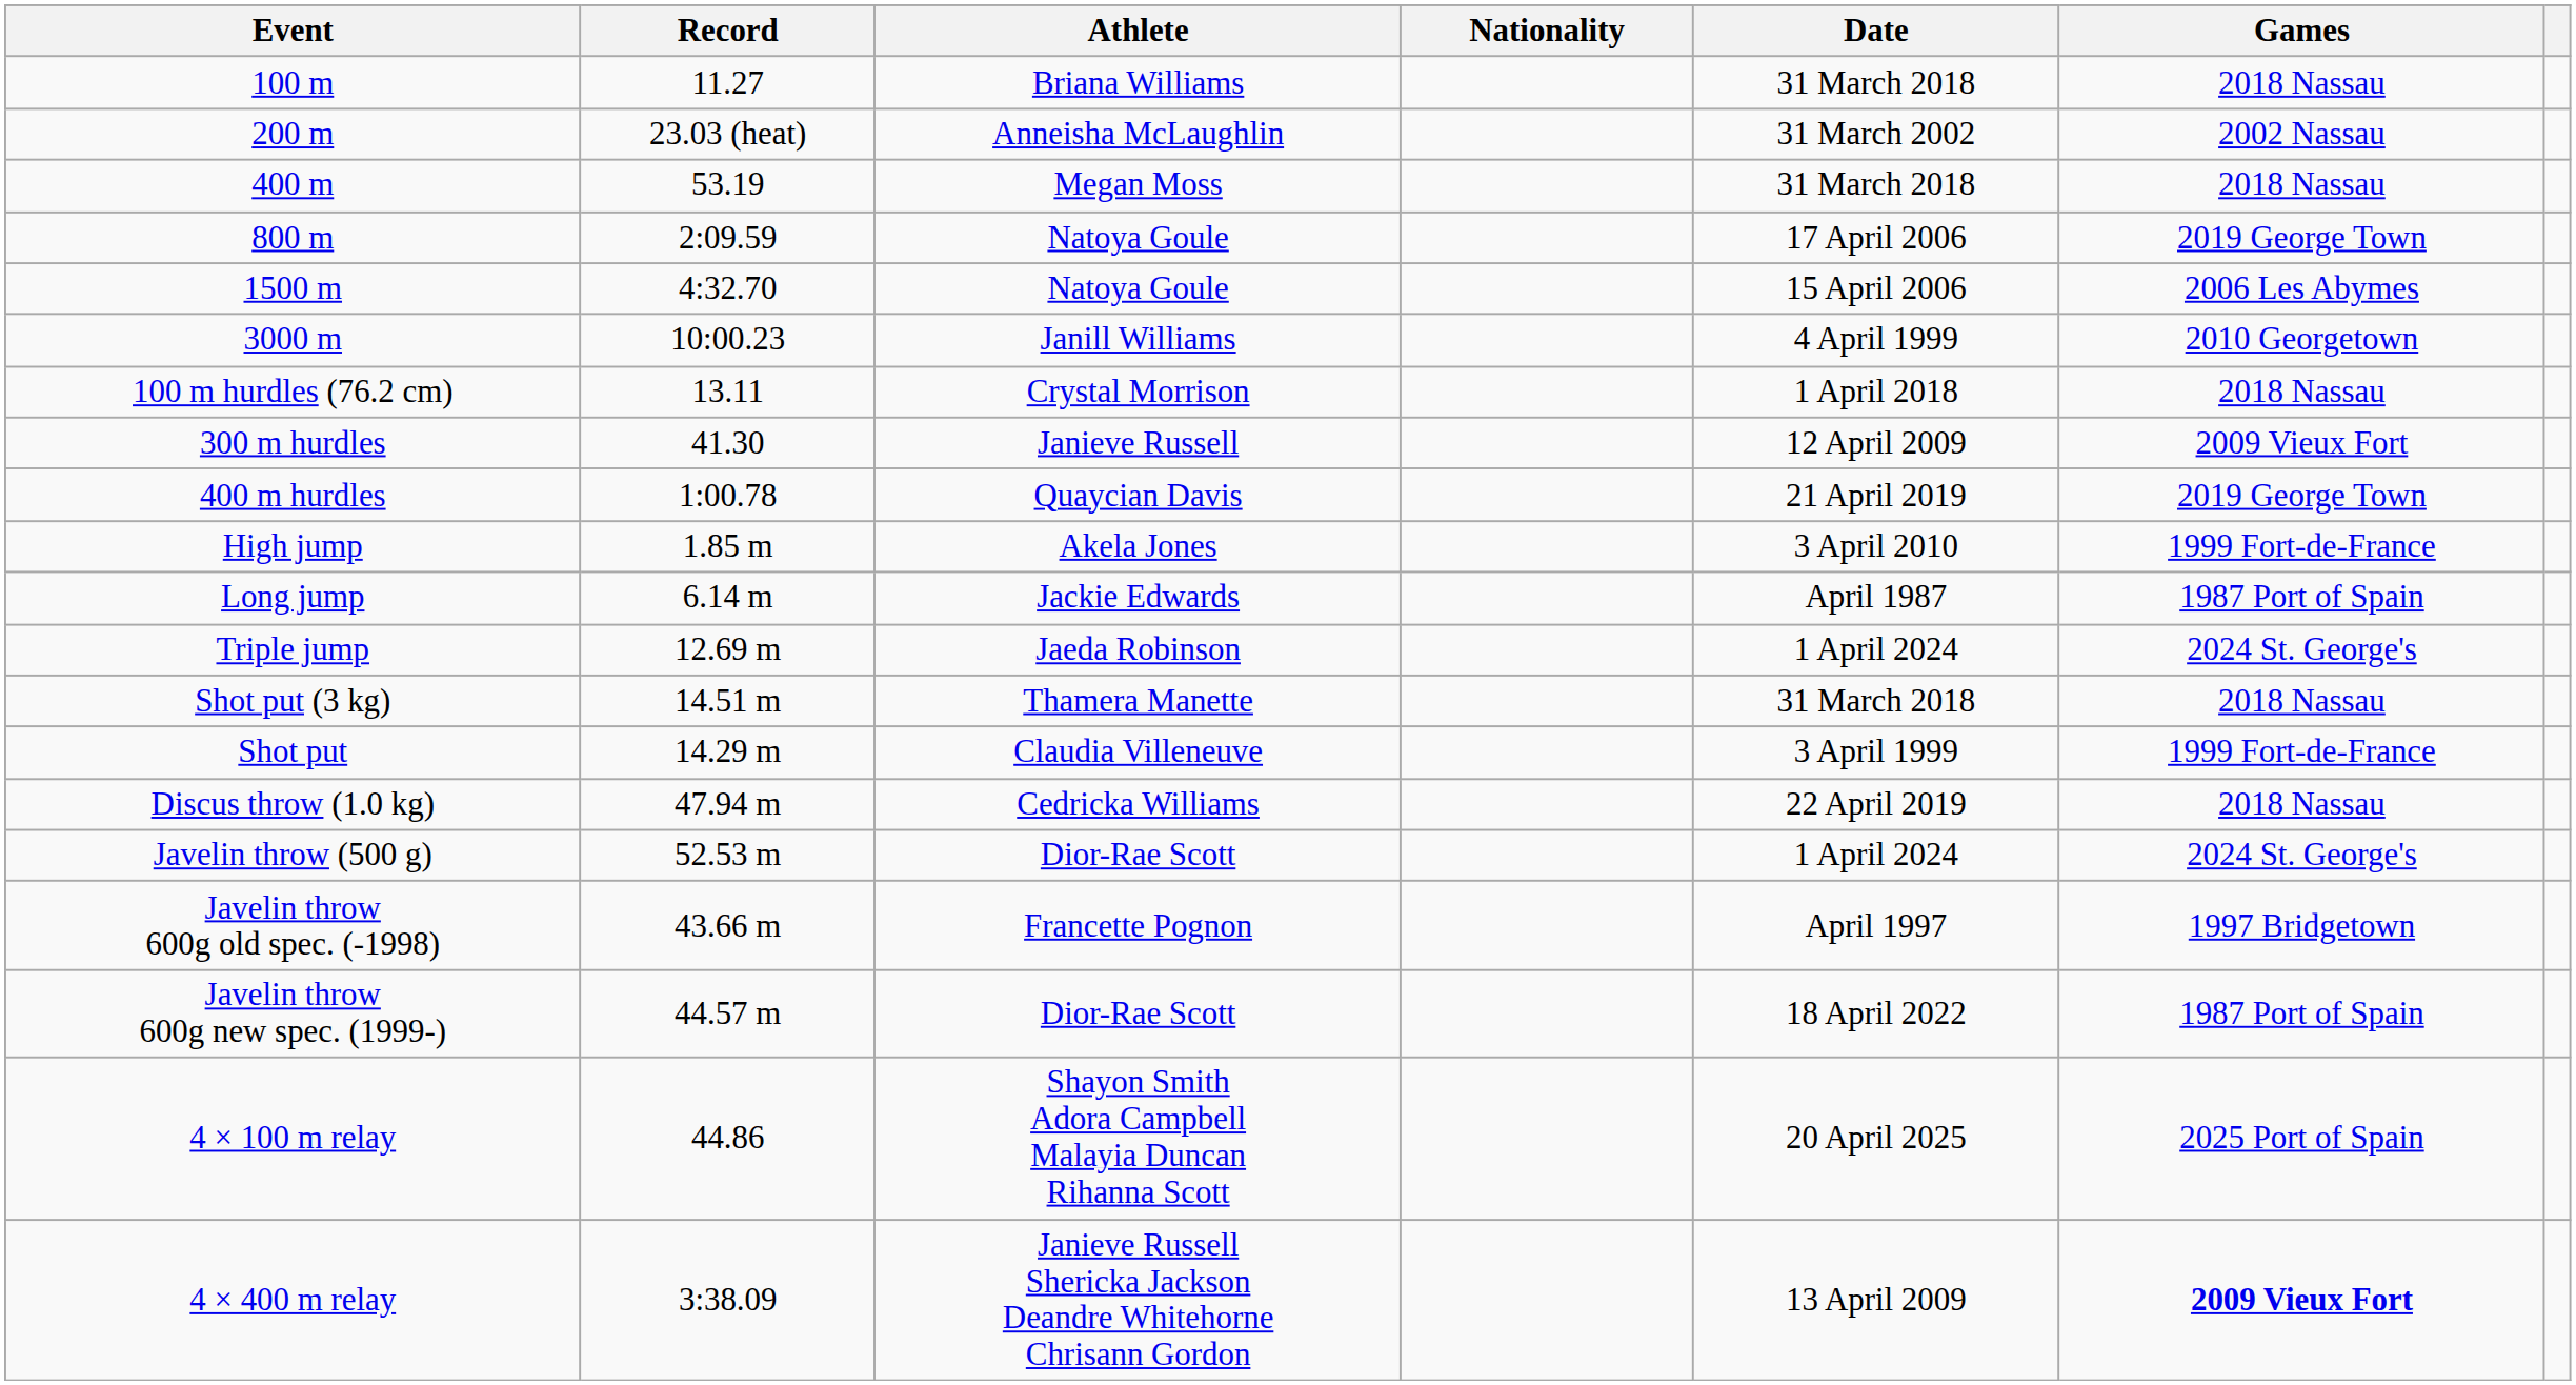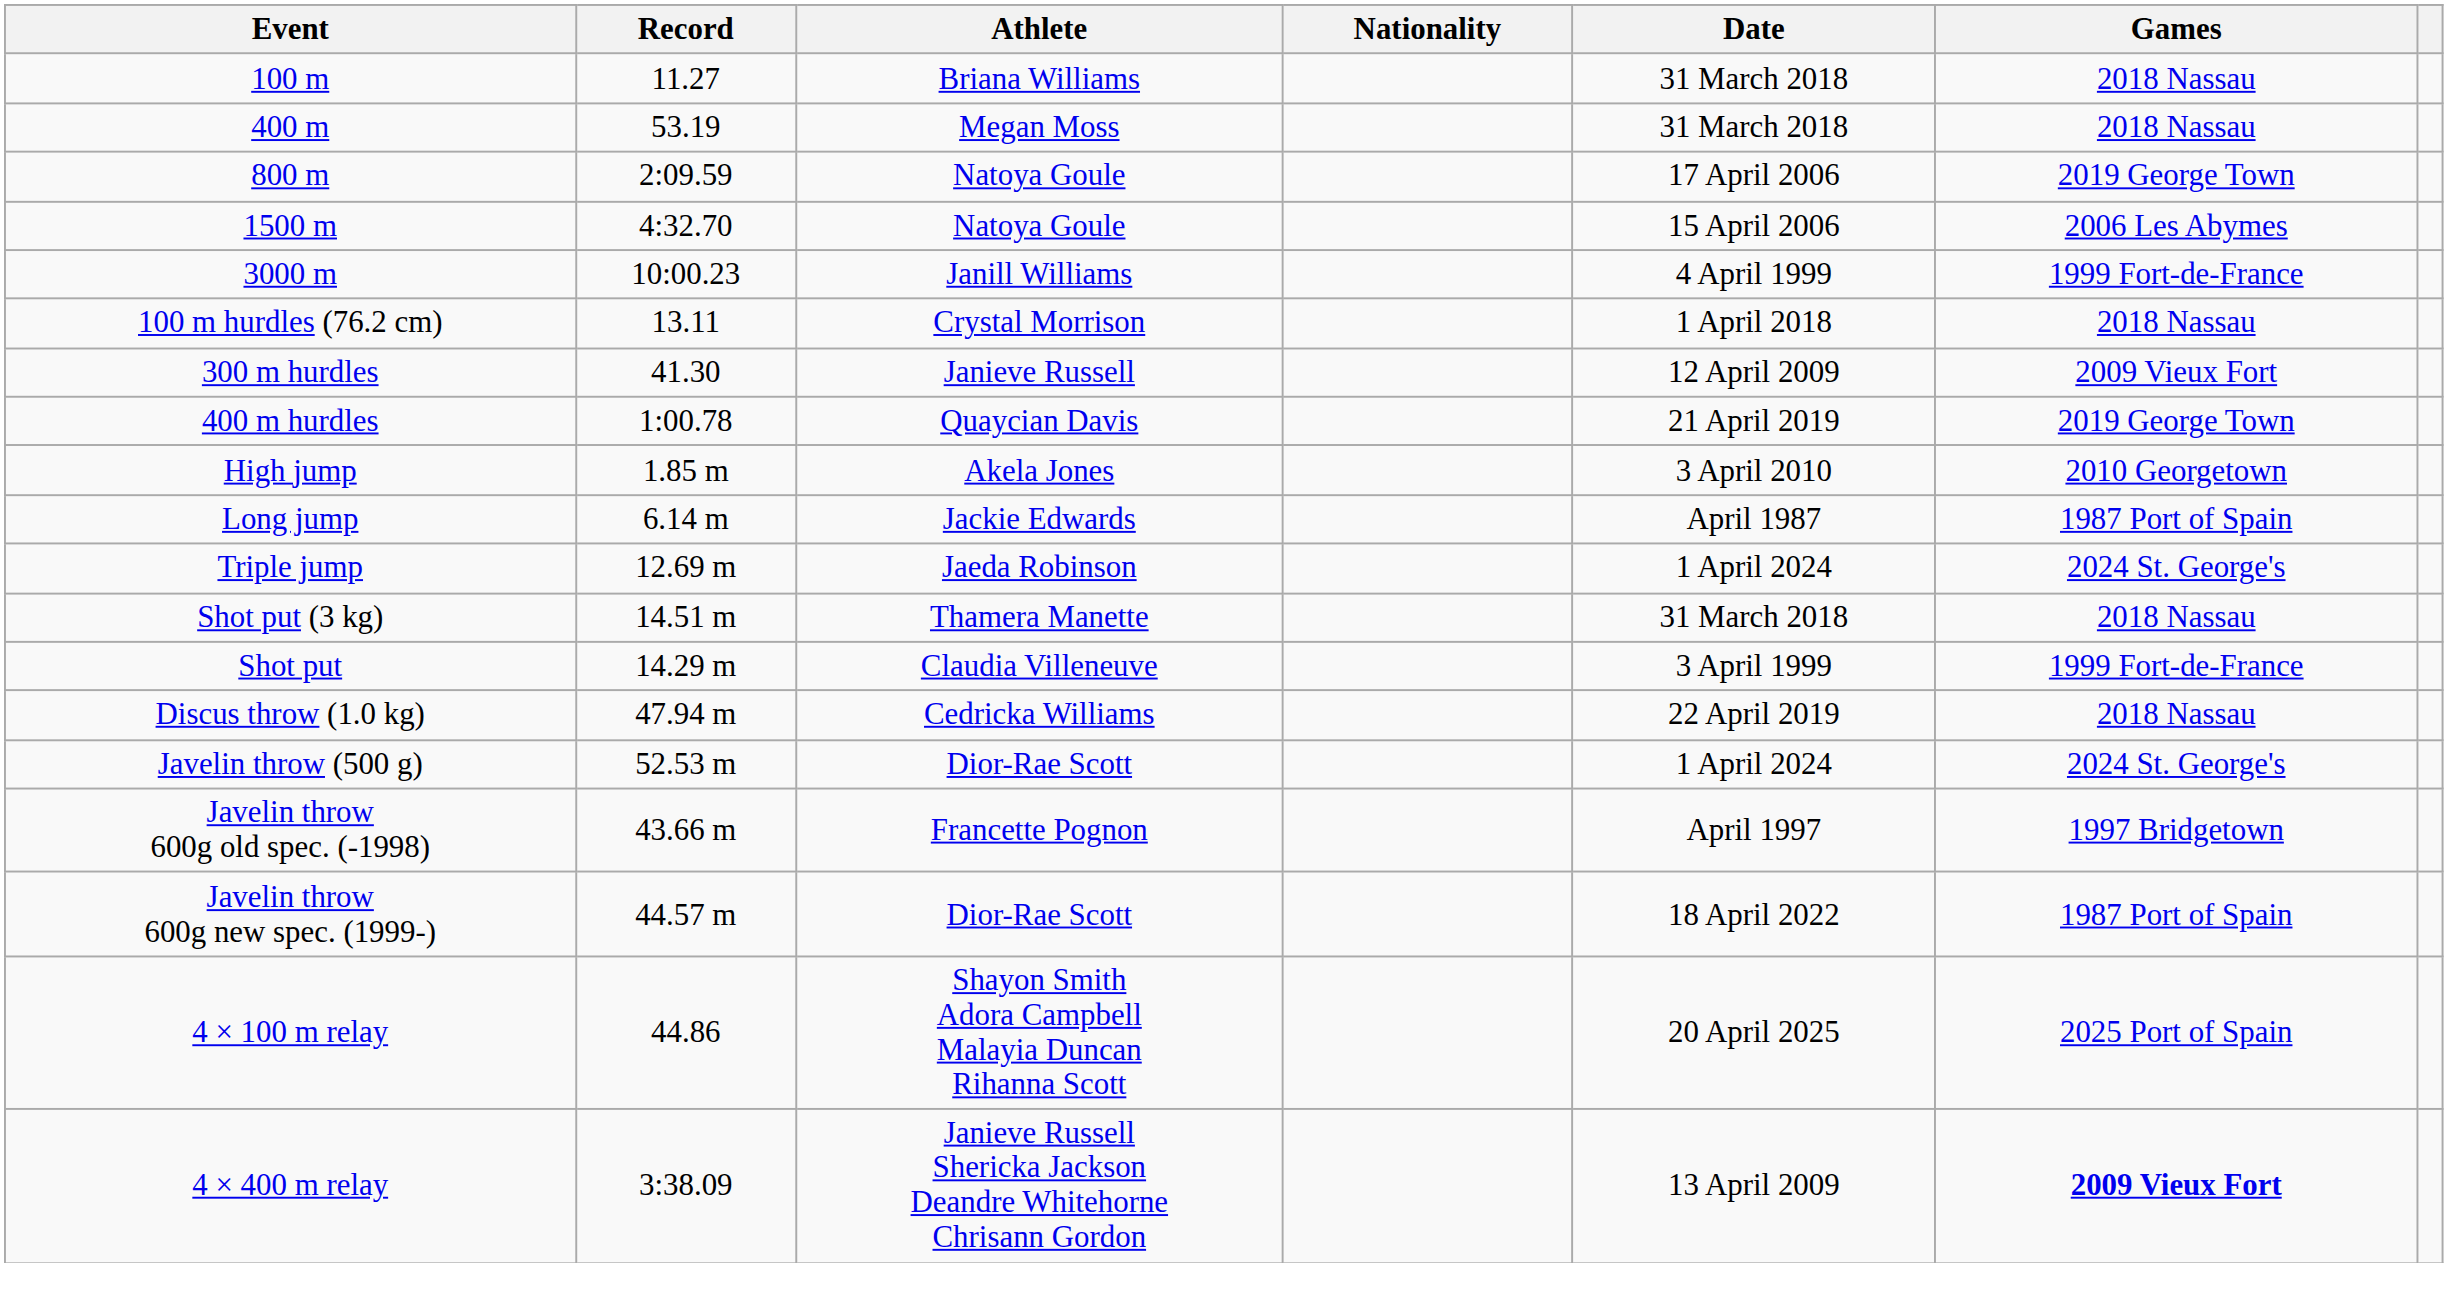 <table class="wikitable" style="text-align:center;" width=100%>
 <tr>
 <th>Event</th>
 <th>Record</th>
 <th>Athlete</th>
 <th>Nationality</th>
 <th>Date</th>
 <th>Games</th>
 <th></th>
 </tr>
 <tr>
 <td><a href='#'>100 m</a></td>
 <td>11.27 </td>
 <td><a href='#'>Briana Williams</a></td>
 <td></td>
 <td>31 March 2018</td>
 <td><a href='#'>2018 Nassau</a></td>
-<td></td>
-</tr>
-<tr>
-<td><a href='#'>200 m</a></td>
-<td>23.03 (heat)</td>
-<td><a href='#'>Anneisha McLaughlin</a></td>
-<td></td>
-<td>31 March 2002</td>
-<td><a href='#'>2002 Nassau</a></td>
 <td></td>
 </tr>
 <tr>
 <td><a href='#'>400 m</a></td>
 <td>53.19</td>
 <td><a href='#'>Megan Moss</a></td>
 <td></td>
 <td>31 March 2018</td>
 <td><a href='#'>2018 Nassau</a></td>
 <td></td>
 </tr>
 <tr>
 <td><a href='#'>800 m</a></td>
 <td>2:09.59</td>
 <td><a href='#'>Natoya Goule</a></td>
 <td></td>
 <td>17 April 2006</td>
 <td><a href='#'>2019 George Town</a></td>
 <td></td>
 </tr>
 <tr>
 <td><a href='#'>1500 m</a></td>
 <td>4:32.70</td>
 <td><a href='#'>Natoya Goule</a></td>
 <td></td>
 <td>15 April 2006</td>
 <td><a href='#'>2006 Les Abymes</a></td>
 <td></td>
 </tr>
 <tr>
 <td><a href='#'>3000 m</a></td>
 <td>10:00.23</td>
 <td><a href='#'>Janill Williams</a></td>
 <td></td>
 <td>4 April 1999</td>
-<td><a href='#'>2010 Georgetown</a></td>
+<td><a href='#'>1999 Fort-de-France</a></td>
 <td></td>
 </tr>
 <tr>
 <td><a href='#'>100 m hurdles</a> (76.2 cm)</td>
 <td>13.11 </td>
 <td><a href='#'>Crystal Morrison</a></td>
 <td></td>
 <td>1 April 2018</td>
 <td><a href='#'>2018 Nassau</a></td>
 <td></td>
 </tr>
 <tr>
 <td><a href='#'>300 m hurdles</a></td>
 <td>41.30</td>
 <td><a href='#'>Janieve Russell</a></td>
 <td></td>
 <td>12 April 2009</td>
 <td><a href='#'>2009 Vieux Fort</a></td>
 <td></td>
 </tr>
 <tr>
 <td><a href='#'>400 m hurdles</a></td>
 <td>1:00.78</td>
 <td><a href='#'>Quaycian Davis</a></td>
 <td></td>
 <td>21 April 2019</td>
 <td><a href='#'>2019 George Town</a></td>
 <td></td>
 </tr>
 <tr>
 <td><a href='#'>High jump</a></td>
 <td>1.85 m</td>
 <td><a href='#'>Akela Jones</a></td>
 <td></td>
 <td>3 April 2010</td>
-<td><a href='#'>1999 Fort-de-France</a></td>
+<td><a href='#'>2010 Georgetown</a></td>
 <td></td>
 </tr>
 <tr>
 <td><a href='#'>Long jump</a></td>
 <td>6.14 m</td>
 <td><a href='#'>Jackie Edwards</a></td>
 <td></td>
 <td>April 1987</td>
 <td><a href='#'>1987 Port of Spain</a></td>
 <td></td>
 </tr>
 <tr>
 <td><a href='#'>Triple jump</a></td>
 <td>12.69 m </td>
 <td><a href='#'>Jaeda Robinson</a></td>
 <td></td>
 <td>1 April 2024</td>
 <td><a href='#'>2024 St. George's</a></td>
 <td></td>
 </tr>
 <tr>
 <td><a href='#'>Shot put</a> (3 kg)</td>
 <td>14.51 m</td>
 <td><a href='#'>Thamera Manette</a></td>
 <td></td>
 <td>31 March 2018</td>
 <td><a href='#'>2018 Nassau</a></td>
 <td></td>
 </tr>
 <tr>
 <td><a href='#'>Shot put</a></td>
 <td>14.29 m</td>
 <td><a href='#'>Claudia Villeneuve</a></td>
 <td></td>
 <td>3 April 1999</td>
 <td><a href='#'>1999 Fort-de-France</a></td>
 <td></td>
 </tr>
 <tr>
 <td><a href='#'>Discus throw</a> (1.0 kg)</td>
 <td>47.94 m</td>
 <td><a href='#'>Cedricka Williams</a></td>
 <td></td>
 <td>22 April 2019</td>
 <td><a href='#'>2018 Nassau</a></td>
 <td></td>
 </tr>
 <tr>
 <td><a href='#'>Javelin throw</a> (500 g)</td>
 <td>52.53 m</td>
 <td><a href='#'>Dior-Rae Scott</a></td>
 <td></td>
 <td>1 April 2024</td>
 <td><a href='#'>2024 St. George's</a></td>
 <td></td>
 </tr>
 <tr>
 <td><a href='#'>Javelin throw</a> <br> 600g old spec. (-1998)</td>
 <td>43.66 m</td>
 <td><a href='#'>Francette Pognon</a></td>
 <td></td>
 <td>April 1997</td>
 <td><a href='#'>1997 Bridgetown</a></td>
 <td></td>
 </tr>
 <tr>
 <td><a href='#'>Javelin throw</a> <br> 600g new spec. (1999-)</td>
 <td>44.57 m</td>
 <td><a href='#'>Dior-Rae Scott</a></td>
 <td></td>
 <td>18 April 2022</td>
 <td><a href='#'>1987 Port of Spain</a></td>
 <td></td>
 </tr>
 <tr>
 <td><a href='#'>4 × 100 m relay</a></td>
 <td>44.86</td>
 <td><a href='#'>Shayon Smith</a><br><a href='#'>Adora Campbell</a><br><a href='#'>Malayia Duncan</a><br><a href='#'>Rihanna Scott</a></td>
 <td></td>
 <td>20 April 2025</td>
 <td><a href='#'>2025 Port of Spain</a></td>
 </tr>
 <tr>
 <td><a href='#'>4 × 400 m relay</a></td>
 <td>3:38.09</td>
 <td><a href='#'>Janieve Russell</a><br><a href='#'>Shericka Jackson</a><br><a href='#'>Deandre Whitehorne</a><br><a href='#'>Chrisann Gordon</a></td>
 <td></td>
 <td>13 April 2009</td>
 <td><strong><a href='#'>2009 Vieux Fort</a></strong></td>
 <td></td>
 </tr>
 </table>
